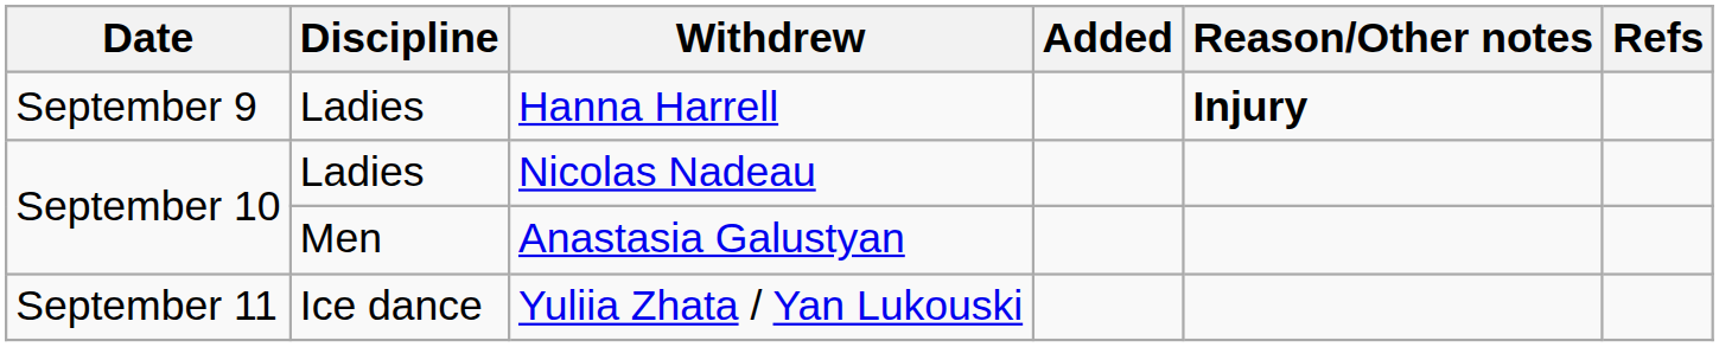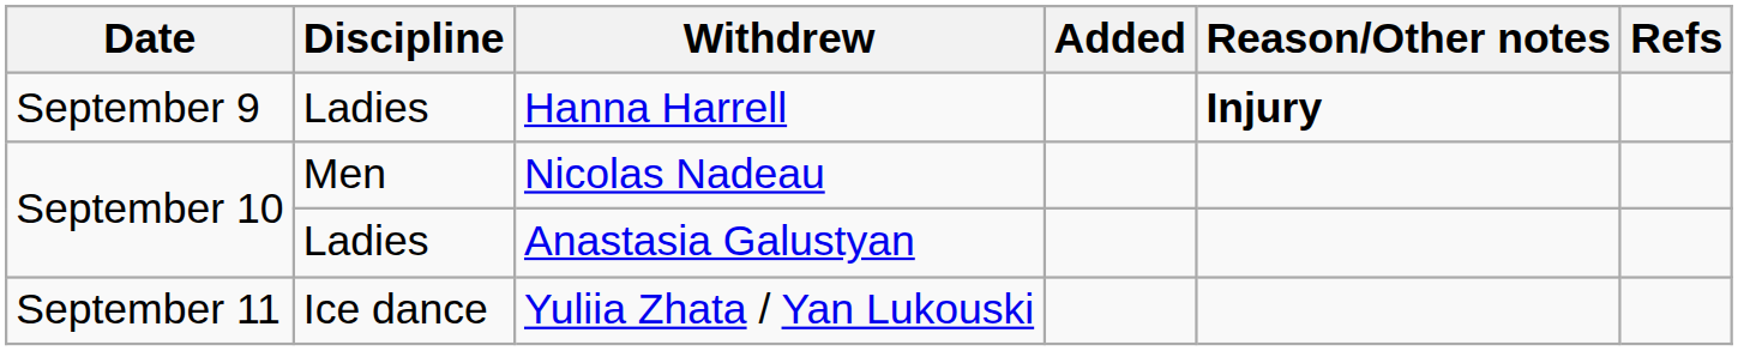 <table class="wikitable sortable">
 <tr>
 <th>Date</th>
 <th>Discipline</th>
 <th>Withdrew</th>
 <th>Added</th>
 <th>Reason/Other notes</th>
 <th>Refs</th>
 </tr>
 <tr>
 <td>September 9</td>
 <td>Ladies</td>
 <td> <a href='#'>Hanna Harrell</a></td>
 <td></td>
 <td><strong>Injury</strong></td>
 <td></td>
 </tr>
 <tr>
 <td rowspan=2>September 10</td>
-<td>Ladies</td>
+<td>Men</td>
 <td> <a href='#'>Nicolas Nadeau</a></td>
 <td></td>
 <td></td>
 <td></td>
 </tr>
 <tr>
-<td>Men</td>
+<td>Ladies</td>
 <td> <a href='#'>Anastasia Galustyan</a></td>
 <td></td>
 <td></td>
 <td></td>
 </tr>
 <tr>
 <td>September 11</td>
 <td>Ice dance</td>
 <td> <a href='#'>Yuliia Zhata</a> / <a href='#'>Yan Lukouski</a></td>
 <td></td>
 <td></td>
 <td></td>
 </tr>
 </table>
